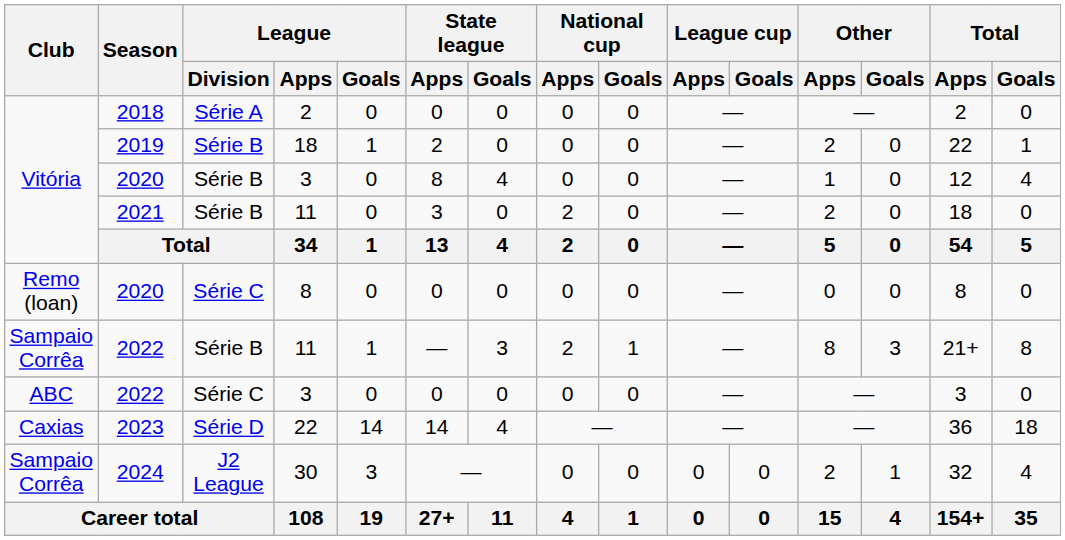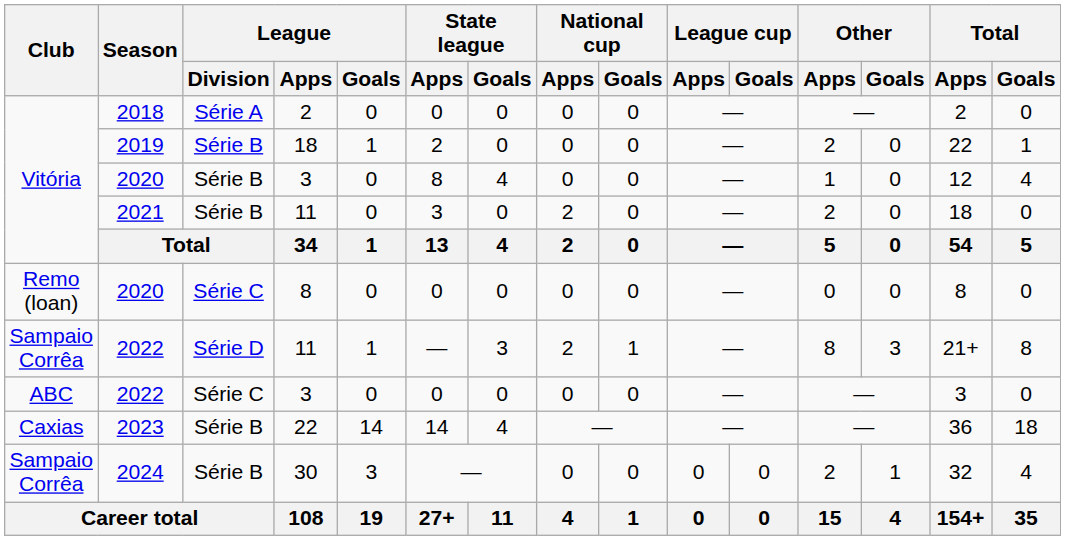 <table class="wikitable" style="text-align:center">
 <tr>
 <th rowspan="2">Club</th>
 <th rowspan="2">Season</th>
 <th colspan="3">League</th>
 <th colspan="2">State league</th>
 <th colspan="2">National cup</th>
 <th colspan="2">League cup</th>
 <th colspan="2">Other</th>
 <th colspan="2">Total</th>
 </tr>
 <tr>
 <th>Division</th>
 <th>Apps</th>
 <th>Goals</th>
 <th>Apps</th>
 <th>Goals</th>
 <th>Apps</th>
 <th>Goals</th>
 <th>Apps</th>
 <th>Goals</th>
 <th>Apps</th>
 <th>Goals</th>
 <th>Apps</th>
 <th>Goals</th>
 </tr>
 <tr>
 <td rowspan="5"><a href='#'>Vitória</a></td>
 <td><a href='#'>2018</a></td>
 <td><a href='#'>Série A</a></td>
 <td>2</td>
 <td>0</td>
 <td>0</td>
 <td>0</td>
 <td>0</td>
 <td>0</td>
 <td colspan="2">—</td>
 <td colspan="2">—</td>
 <td>2</td>
 <td>0</td>
 </tr>
 <tr>
 <td><a href='#'>2019</a></td>
 <td><a href='#'>Série B</a></td>
 <td>18</td>
 <td>1</td>
 <td>2</td>
 <td>0</td>
 <td>0</td>
 <td>0</td>
 <td colspan="2">—</td>
 <td>2</td>
 <td>0</td>
 <td>22</td>
 <td>1</td>
 </tr>
 <tr>
 <td><a href='#'>2020</a></td>
 <td>Série B</td>
 <td>3</td>
 <td>0</td>
 <td>8</td>
 <td>4</td>
 <td>0</td>
 <td>0</td>
 <td colspan="2">—</td>
 <td>1</td>
 <td>0</td>
 <td>12</td>
 <td>4</td>
 </tr>
 <tr>
 <td><a href='#'>2021</a></td>
 <td>Série B</td>
 <td>11</td>
 <td>0</td>
 <td>3</td>
 <td>0</td>
 <td>2</td>
 <td>0</td>
 <td colspan="2">—</td>
 <td>2</td>
 <td>0</td>
 <td>18</td>
 <td>0</td>
 </tr>
 <tr>
 <th colspan="2">Total</th>
 <th>34</th>
 <th>1</th>
 <th>13</th>
 <th>4</th>
 <th>2</th>
 <th>0</th>
 <th colspan="2">—</th>
 <th>5</th>
 <th>0</th>
 <th>54</th>
 <th>5</th>
 </tr>
 <tr>
 <td><a href='#'>Remo</a> (loan)</td>
 <td><a href='#'>2020</a></td>
 <td><a href='#'>Série C</a></td>
 <td>8</td>
 <td>0</td>
 <td>0</td>
 <td>0</td>
 <td>0</td>
 <td>0</td>
 <td colspan="2">—</td>
 <td>0</td>
 <td>0</td>
 <td>8</td>
 <td>0</td>
 </tr>
 <tr>
 <td><a href='#'>Sampaio Corrêa</a></td>
 <td><a href='#'>2022</a></td>
-<td>Série B</td>
+<td><a href='#'>Série D</a></td>
 <td>11</td>
 <td>1</td>
 <td>—</td>
 <td>3</td>
 <td>2</td>
 <td>1</td>
 <td colspan="2">—</td>
 <td>8</td>
 <td>3</td>
 <td>21+</td>
 <td>8</td>
 </tr>
 <tr>
 <td><a href='#'>ABC</a></td>
 <td><a href='#'>2022</a></td>
 <td>Série C</td>
 <td>3</td>
 <td>0</td>
 <td>0</td>
 <td>0</td>
 <td>0</td>
 <td>0</td>
 <td colspan="2">—</td>
 <td colspan="2">—</td>
 <td>3</td>
 <td>0</td>
 </tr>
 <tr>
 <td><a href='#'>Caxias</a></td>
 <td><a href='#'>2023</a></td>
-<td><a href='#'>Série D</a></td>
+<td>Série B</td>
 <td>22</td>
 <td>14</td>
 <td>14</td>
 <td>4</td>
 <td colspan="2">—</td>
 <td colspan="2">—</td>
 <td colspan="2">—</td>
 <td>36</td>
 <td>18</td>
 </tr>
 <tr>
 <td><a href='#'>Sampaio Corrêa</a></td>
 <td><a href='#'>2024</a></td>
-<td><a href='#'>J2 League</a></td>
+<td>Série B</td>
 <td>30</td>
 <td>3</td>
 <td colspan="2">—</td>
 <td>0</td>
 <td>0</td>
 <td>0</td>
 <td>0</td>
 <td>2</td>
 <td>1</td>
 <td>32</td>
 <td>4</td>
 </tr>
 <tr>
 <th colspan="3">Career total</th>
 <th>108</th>
 <th>19</th>
 <th>27+</th>
 <th>11</th>
 <th>4</th>
 <th>1</th>
 <th>0</th>
 <th>0</th>
 <th>15</th>
 <th>4</th>
 <th>154+</th>
 <th>35</th>
 </tr>
 </table>
